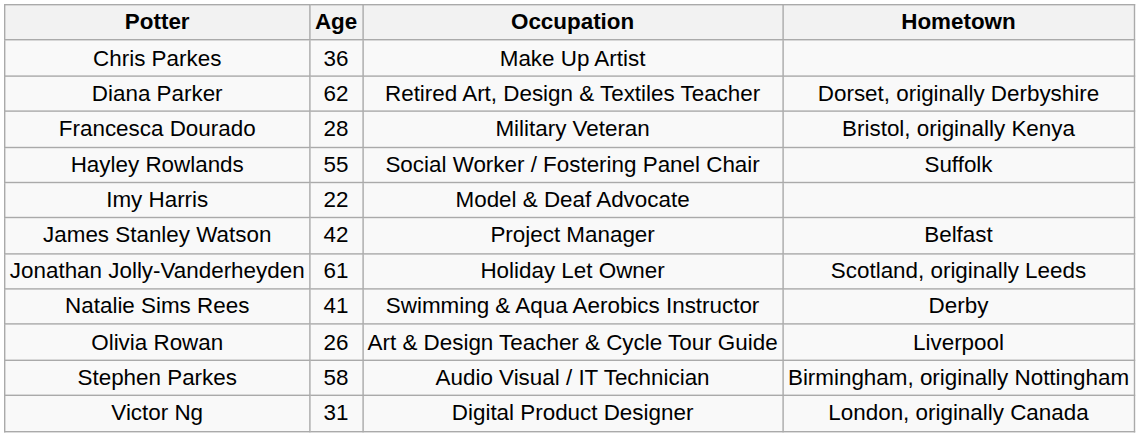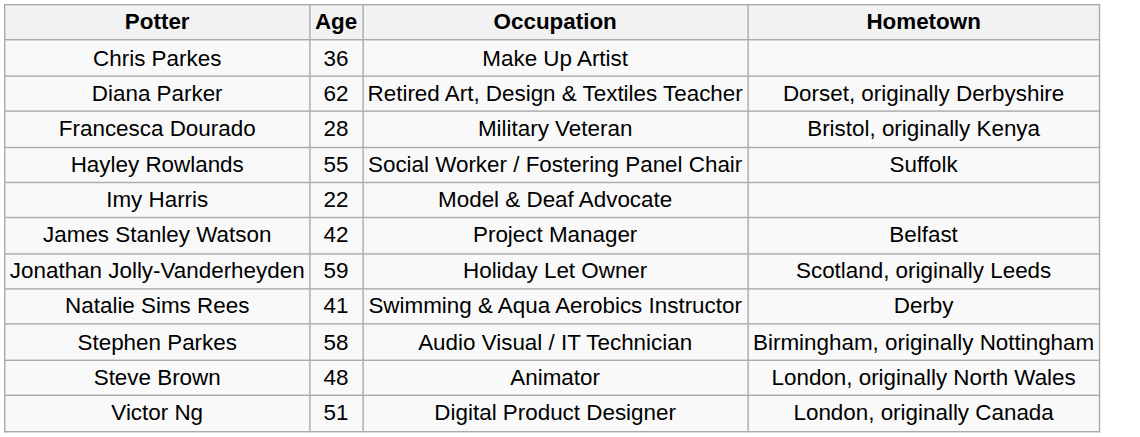 <table class="wikitable" style="text-align:center">
 <tr>
 <th>Potter</th>
 <th>Age</th>
 <th>Occupation</th>
 <th>Hometown</th>
 </tr>
 <tr>
 <td>Chris Parkes</td>
 <td>36</td>
 <td>Make Up Artist</td>
 <td></td>
 </tr>
 <tr>
 <td>Diana Parker</td>
 <td>62</td>
 <td>Retired Art, Design & Textiles Teacher</td>
 <td>Dorset, originally Derbyshire</td>
 </tr>
 <tr>
 <td>Francesca Dourado</td>
 <td>28</td>
 <td>Military Veteran</td>
 <td>Bristol, originally Kenya</td>
 </tr>
 <tr>
 <td>Hayley Rowlands</td>
 <td>55</td>
 <td>Social Worker / Fostering Panel Chair</td>
 <td>Suffolk</td>
 </tr>
 <tr>
 <td>Imy Harris</td>
 <td>22</td>
 <td>Model & Deaf Advocate</td>
 <td></td>
 </tr>
 <tr>
 <td>James Stanley Watson</td>
 <td>42</td>
 <td>Project Manager</td>
 <td>Belfast</td>
 </tr>
 <tr>
 <td>Jonathan Jolly-Vanderheyden</td>
-<td>61</td>
+<td>59</td>
 <td>Holiday Let Owner</td>
 <td>Scotland, originally Leeds</td>
 </tr>
 <tr>
 <td>Natalie Sims Rees</td>
 <td>41</td>
 <td>Swimming & Aqua Aerobics Instructor</td>
 <td>Derby</td>
 </tr>
 <tr>
-<td>Olivia Rowan</td>
-<td>26</td>
-<td>Art & Design Teacher & Cycle Tour Guide</td>
-<td>Liverpool</td>
-</tr>
-<tr>
 <td>Stephen Parkes</td>
 <td>58</td>
 <td>Audio Visual / IT Technician</td>
 <td>Birmingham, originally Nottingham</td>
 </tr>
 <tr>
+<td>Steve Brown</td>
+<td>48</td>
+<td>Animator</td>
+<td>London, originally North Wales</td>
+</tr>
+<tr>
 <td>Victor Ng</td>
-<td>31</td>
+<td>51</td>
 <td>Digital Product Designer</td>
 <td>London, originally Canada</td>
 </tr>
 </table>
